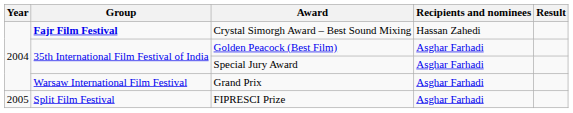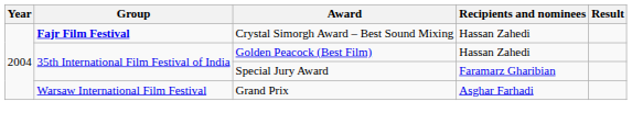 <table class="wikitable" style="font-size:100%;">
 <tr>
 <th>Year</th>
 <th>Group</th>
 <th>Award</th>
 <th>Recipients and nominees</th>
 <th>Result</th>
 </tr>
 <tr>
 <td rowspan="4">2004</td>
 <td><strong><a href='#'>Fajr Film Festival</a></strong></td>
 <td>Crystal Simorgh Award – Best Sound Mixing</td>
 <td>Hassan Zahedi</td>
 <td></td>
 </tr>
 <tr>
 <td rowspan="2"><a href='#'>35th International Film Festival of India</a></td>
 <td><a href='#'>Golden Peacock (Best Film)</a></td>
-<td><a href='#'>Asghar Farhadi</a></td>
+<td>Hassan Zahedi</td>
 <td></td>
 </tr>
 <tr>
 <td>Special Jury Award</td>
-<td><a href='#'>Asghar Farhadi</a></td>
+<td><a href='#'>Faramarz Gharibian</a></td>
 <td></td>
 </tr>
 <tr>
 <td><a href='#'>Warsaw International Film Festival</a></td>
 <td>Grand Prix</td>
 <td><a href='#'>Asghar Farhadi</a></td>
 <td></td>
 </tr>
-<tr>
-<td rowspan="1">2005</td>
-<td><a href='#'>Split Film Festival</a></td>
-<td>FIPRESCI Prize</td>
-<td><a href='#'>Asghar Farhadi</a></td>
-<td></td>
-</tr>
 </table>
